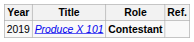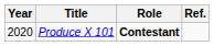 <table class="wikitable">
 <tr>
 <th>Year</th>
 <th>Title</th>
 <th>Role</th>
 <th>Ref.</th>
 </tr>
 <tr>
-<td>2019</td>
+<td>2020</td>
 <td><em><a href='#'>Produce X 101</a></em></td>
 <td><strong>Contestant</strong></td>
 <td></td>
 </tr>
 </table>
